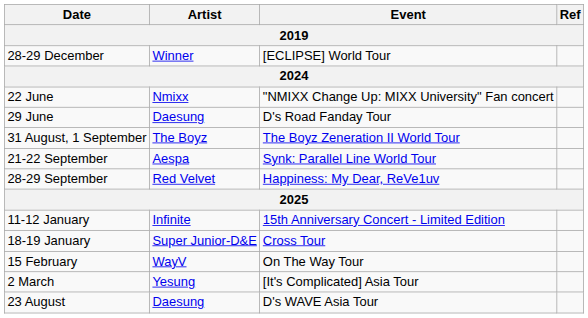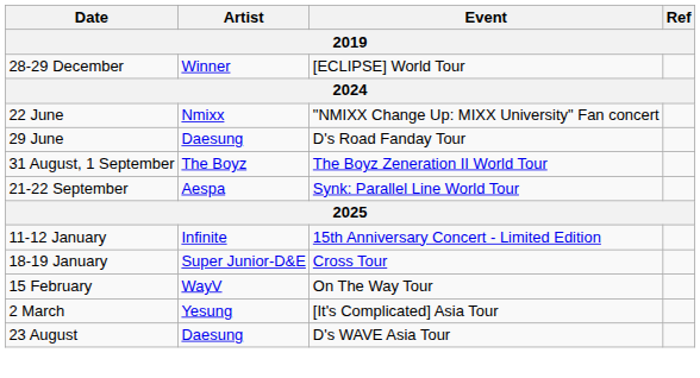 <table class="wikitable">
 <tr>
 <th>Date</th>
 <th><strong>Artist</strong></th>
 <th><strong>Event</strong></th>
 <th>Ref</th>
 </tr>
 <tr>
 <th colspan="4">2019</th>
 </tr>
 <tr>
 <td>28-29 December</td>
 <td><a href='#'>Winner</a></td>
 <td>[ECLIPSE] World Tour</td>
 <td></td>
 </tr>
 <tr>
 <th colspan="4">2024</th>
 </tr>
 <tr>
 <td>22 June</td>
 <td><a href='#'>Nmixx</a></td>
 <td>"NMIXX Change Up: MIXX University" Fan concert</td>
 <td></td>
 </tr>
 <tr>
 <td>29 June</td>
 <td><a href='#'>Daesung</a></td>
 <td>D's Road Fanday Tour</td>
 <td></td>
 </tr>
 <tr>
 <td>31 August, 1 September</td>
 <td><a href='#'>The Boyz</a></td>
 <td><a href='#'>The Boyz Zeneration II World Tour</a></td>
 <td></td>
 </tr>
 <tr>
 <td>21-22 September</td>
 <td><a href='#'>Aespa</a></td>
 <td><a href='#'>Synk: Parallel Line World Tour</a></td>
 <td></td>
 </tr>
 <tr>
-<td>28-29 September</td>
-<td><a href='#'>Red Velvet</a></td>
-<td><a href='#'>Happiness: My Dear, ReVe1uv</a></td>
-<td></td>
-</tr>
-<tr>
 <th colspan="4">2025</th>
 </tr>
 <tr>
 <td>11-12 January</td>
 <td><a href='#'>Infinite</a></td>
 <td><a href='#'>15th Anniversary Concert - Limited Edition</a></td>
 <td></td>
 </tr>
 <tr>
 <td>18-19 January</td>
 <td><a href='#'>Super Junior-D&E</a></td>
 <td><a href='#'>Cross Tour</a></td>
 <td></td>
 </tr>
 <tr>
 <td>15 February</td>
 <td><a href='#'>WayV</a></td>
 <td>On The Way Tour</td>
 <td></td>
 </tr>
 <tr>
 <td>2 March</td>
 <td><a href='#'>Yesung</a></td>
 <td>[It's Complicated] Asia Tour</td>
 <td></td>
 </tr>
 <tr>
 <td>23 August</td>
 <td><a href='#'>Daesung</a></td>
 <td>D's WAVE Asia Tour</td>
 <td></td>
 </tr>
 </table>
